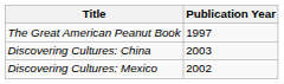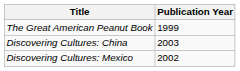 <table class="wikitable sortable mw-collapsible">
 <tr>
 <th>Title</th>
 <th>Publication Year</th>
 </tr>
 <tr>
 <td><em>The Great American Peanut Book</em></td>
-<td>1997</td>
+<td>1999</td>
 </tr>
 <tr>
 <td><em>Discovering Cultures: China</em></td>
 <td>2003</td>
 </tr>
 <tr>
 <td><em>Discovering Cultures: Mexico</em></td>
 <td>2002</td>
 </tr>
 </table>
